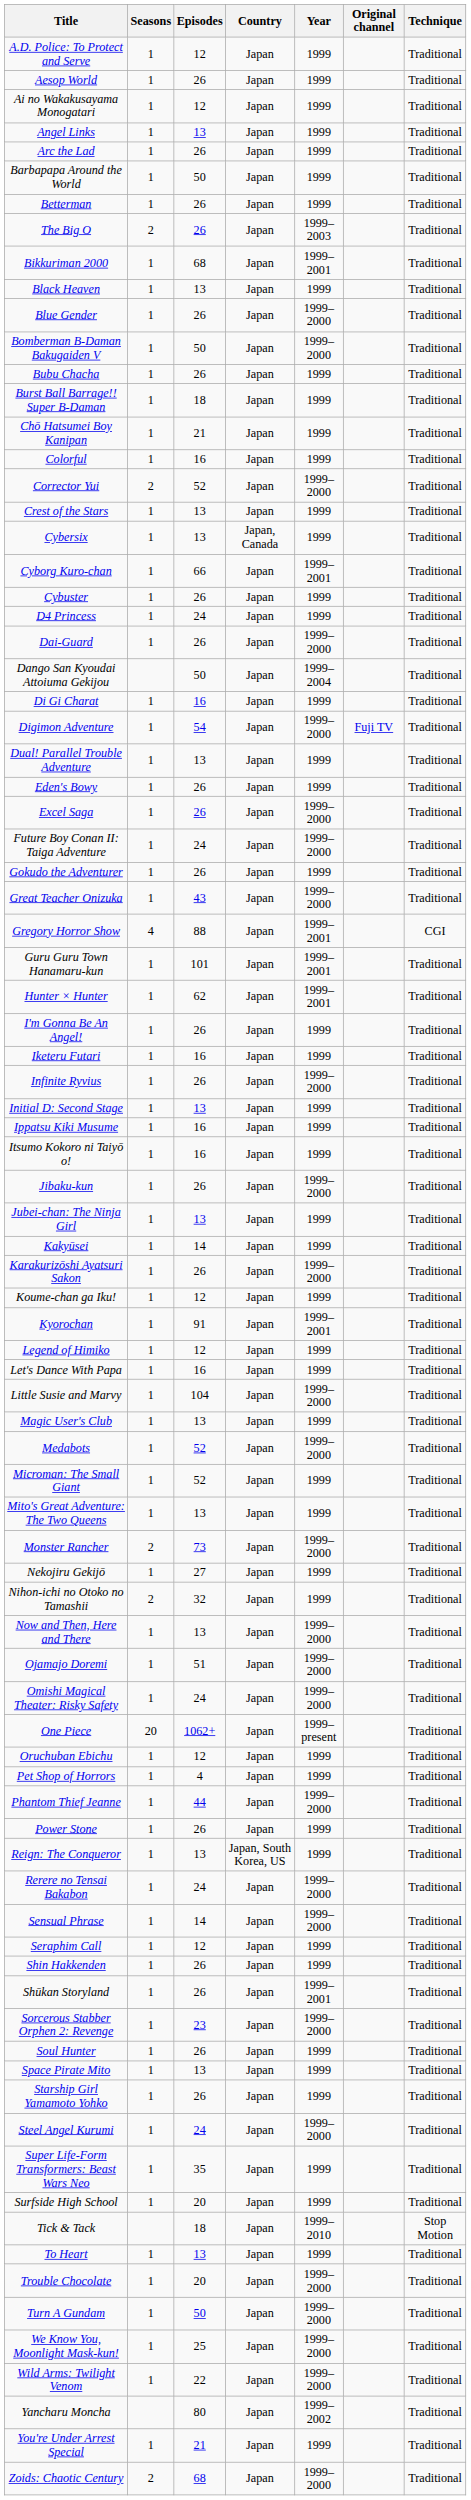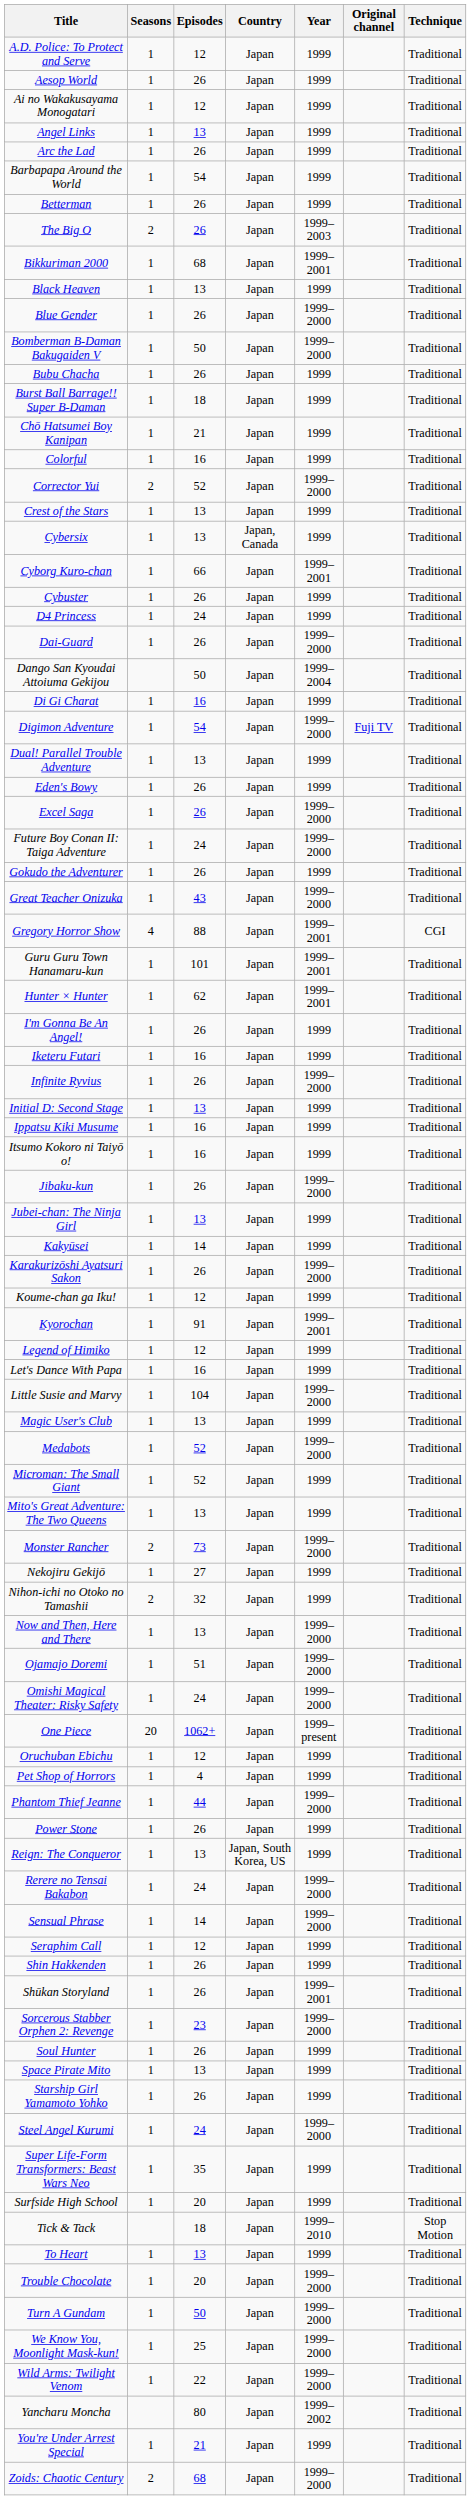 <table class="wikitable sortable" style="text-align:center;">
 <tr>
 <th scope="col"><strong>Title</strong></th>
 <th scope="col"><strong>Seasons</strong></th>
 <th scope="col"><strong>Episodes</strong></th>
 <th scope="col"><strong>Country</strong></th>
 <th scope="col"><strong>Year</strong></th>
 <th scope="col"><strong>Original channel</strong></th>
 <th scope="col"><strong>Technique</strong></th>
 </tr>
 <tr>
 <td><em><a href='#'>A.D. Police: To Protect and Serve</a></em></td>
 <td>1</td>
 <td>12</td>
 <td>Japan</td>
 <td>1999</td>
 <td></td>
 <td>Traditional</td>
 </tr>
 <tr>
 <td><em><a href='#'>Aesop World</a></em></td>
 <td>1</td>
 <td>26</td>
 <td>Japan</td>
 <td>1999</td>
 <td></td>
 <td>Traditional</td>
 </tr>
 <tr>
 <td><em>Ai no Wakakusayama Monogatari</em></td>
 <td>1</td>
 <td>12</td>
 <td>Japan</td>
 <td>1999</td>
 <td></td>
 <td>Traditional</td>
 </tr>
 <tr>
 <td><em><a href='#'>Angel Links</a></em></td>
 <td>1</td>
 <td><a href='#'>13</a></td>
 <td>Japan</td>
 <td>1999</td>
 <td></td>
 <td>Traditional</td>
 </tr>
 <tr>
 <td><em><a href='#'>Arc the Lad</a></em></td>
 <td>1</td>
 <td>26</td>
 <td>Japan</td>
 <td>1999</td>
 <td></td>
 <td>Traditional</td>
 </tr>
 <tr>
 <td><em>Barbapapa Around the World</em></td>
 <td>1</td>
-<td>50</td>
+<td>54</td>
 <td>Japan</td>
 <td>1999</td>
 <td></td>
 <td>Traditional</td>
 </tr>
 <tr>
 <td><em><a href='#'>Betterman</a></em></td>
 <td>1</td>
 <td>26</td>
 <td>Japan</td>
 <td>1999</td>
 <td></td>
 <td>Traditional</td>
 </tr>
 <tr>
 <td data-sort-value="Big O"><em><a href='#'>The Big O</a></em></td>
 <td>2</td>
 <td><a href='#'>26</a></td>
 <td>Japan</td>
 <td>1999–2003</td>
 <td></td>
 <td>Traditional</td>
 </tr>
 <tr>
 <td><em><a href='#'>Bikkuriman 2000</a></em></td>
 <td>1</td>
 <td>68</td>
 <td>Japan</td>
 <td>1999–2001</td>
 <td></td>
 <td>Traditional</td>
 </tr>
 <tr>
 <td><em><a href='#'>Black Heaven</a></em></td>
 <td>1</td>
 <td>13</td>
 <td>Japan</td>
 <td>1999</td>
 <td></td>
 <td>Traditional</td>
 </tr>
 <tr>
 <td><em><a href='#'>Blue Gender</a></em></td>
 <td>1</td>
 <td>26</td>
 <td>Japan</td>
 <td>1999–2000</td>
 <td></td>
 <td>Traditional</td>
 </tr>
 <tr>
 <td><em><a href='#'>Bomberman B-Daman Bakugaiden V</a></em></td>
 <td>1</td>
 <td>50</td>
 <td>Japan</td>
 <td>1999–2000</td>
 <td></td>
 <td>Traditional</td>
 </tr>
 <tr>
 <td><em><a href='#'>Bubu Chacha</a></em></td>
 <td>1</td>
 <td>26</td>
 <td>Japan</td>
 <td>1999</td>
 <td></td>
 <td>Traditional</td>
 </tr>
 <tr>
 <td><em><a href='#'>Burst Ball Barrage!! Super B-Daman</a></em></td>
 <td>1</td>
 <td>18</td>
 <td>Japan</td>
 <td>1999</td>
 <td></td>
 <td>Traditional</td>
 </tr>
 <tr>
 <td><em><a href='#'>Chō Hatsumei Boy Kanipan</a></em></td>
 <td>1</td>
 <td>21</td>
 <td>Japan</td>
 <td>1999</td>
 <td></td>
 <td>Traditional</td>
 </tr>
 <tr>
 <td><em><a href='#'>Colorful</a></em></td>
 <td>1</td>
 <td>16</td>
 <td>Japan</td>
 <td>1999</td>
 <td></td>
 <td>Traditional</td>
 </tr>
 <tr>
 <td><em><a href='#'>Corrector Yui</a></em></td>
 <td>2</td>
 <td>52</td>
 <td>Japan</td>
 <td>1999–2000</td>
 <td></td>
 <td>Traditional</td>
 </tr>
 <tr>
 <td><em><a href='#'>Crest of the Stars</a></em></td>
 <td>1</td>
 <td>13</td>
 <td>Japan</td>
 <td>1999</td>
 <td></td>
 <td>Traditional</td>
 </tr>
 <tr>
 <td><em><a href='#'>Cybersix</a></em></td>
 <td>1</td>
 <td>13</td>
 <td>Japan, Canada</td>
 <td>1999</td>
 <td></td>
 <td>Traditional</td>
 </tr>
 <tr>
 <td><em><a href='#'>Cyborg Kuro-chan</a></em></td>
 <td>1</td>
 <td>66</td>
 <td>Japan</td>
 <td>1999–2001</td>
 <td></td>
 <td>Traditional</td>
 </tr>
 <tr>
 <td><em><a href='#'>Cybuster</a></em></td>
 <td>1</td>
 <td>26</td>
 <td>Japan</td>
 <td>1999</td>
 <td></td>
 <td>Traditional</td>
 </tr>
 <tr>
 <td><em><a href='#'>D4 Princess</a></em></td>
 <td>1</td>
 <td>24</td>
 <td>Japan</td>
 <td>1999</td>
 <td></td>
 <td>Traditional</td>
 </tr>
 <tr>
 <td><em><a href='#'>Dai-Guard</a></em></td>
 <td>1</td>
 <td>26</td>
 <td>Japan</td>
 <td>1999–2000</td>
 <td></td>
 <td>Traditional</td>
 </tr>
 <tr>
 <td><em>Dango San Kyoudai Attoiuma Gekijou</em></td>
 <td></td>
 <td>50</td>
 <td>Japan</td>
 <td>1999–2004</td>
 <td></td>
 <td>Traditional</td>
 </tr>
 <tr>
 <td><em><a href='#'>Di Gi Charat</a></em></td>
 <td>1</td>
 <td><a href='#'>16</a></td>
 <td>Japan</td>
 <td>1999</td>
 <td></td>
 <td>Traditional</td>
 </tr>
 <tr>
 <td><em><a href='#'>Digimon Adventure</a></em></td>
 <td>1</td>
 <td><a href='#'>54</a></td>
 <td>Japan</td>
 <td>1999–2000</td>
 <td><a href='#'>Fuji TV</a></td>
 <td>Traditional</td>
 </tr>
 <tr>
 <td><em><a href='#'>Dual! Parallel Trouble Adventure</a></em></td>
 <td>1</td>
 <td>13</td>
 <td>Japan</td>
 <td>1999</td>
 <td></td>
 <td>Traditional</td>
 </tr>
 <tr>
 <td><em><a href='#'>Eden's Bowy</a></em></td>
 <td>1</td>
 <td>26</td>
 <td>Japan</td>
 <td>1999</td>
 <td></td>
 <td>Traditional</td>
 </tr>
 <tr>
 <td><em><a href='#'>Excel Saga</a></em></td>
 <td>1</td>
 <td><a href='#'>26</a></td>
 <td>Japan</td>
 <td>1999–2000</td>
 <td></td>
 <td>Traditional</td>
 </tr>
 <tr>
 <td><em>Future Boy Conan II: Taiga Adventure</em></td>
 <td>1</td>
 <td>24</td>
 <td>Japan</td>
 <td>1999–2000</td>
 <td></td>
 <td>Traditional</td>
 </tr>
 <tr>
 <td><em><a href='#'>Gokudo the Adventurer</a></em></td>
 <td>1</td>
 <td>26</td>
 <td>Japan</td>
 <td>1999</td>
 <td></td>
 <td>Traditional</td>
 </tr>
 <tr>
 <td><em><a href='#'>Great Teacher Onizuka</a></em></td>
 <td>1</td>
 <td><a href='#'>43</a></td>
 <td>Japan</td>
 <td>1999–2000</td>
 <td></td>
 <td>Traditional</td>
 </tr>
 <tr>
 <td><em><a href='#'>Gregory Horror Show</a></em></td>
 <td>4</td>
 <td>88</td>
 <td>Japan</td>
 <td>1999–2001</td>
 <td></td>
 <td>CGI</td>
 </tr>
 <tr>
 <td><em>Guru Guru Town Hanamaru-kun</em></td>
 <td>1</td>
 <td>101</td>
 <td>Japan</td>
 <td>1999–2001</td>
 <td></td>
 <td>Traditional</td>
 </tr>
 <tr>
 <td><em><a href='#'>Hunter × Hunter</a></em></td>
 <td>1</td>
 <td>62</td>
 <td>Japan</td>
 <td>1999–2001</td>
 <td></td>
 <td>Traditional</td>
 </tr>
 <tr>
 <td><em><a href='#'>I'm Gonna Be An Angel!</a></em></td>
 <td>1</td>
 <td>26</td>
 <td>Japan</td>
 <td>1999</td>
 <td></td>
 <td>Traditional</td>
 </tr>
 <tr>
 <td><em><a href='#'>Iketeru Futari</a></em></td>
 <td>1</td>
 <td>16</td>
 <td>Japan</td>
 <td>1999</td>
 <td></td>
 <td>Traditional</td>
 </tr>
 <tr>
 <td><em><a href='#'>Infinite Ryvius</a></em></td>
 <td>1</td>
 <td>26</td>
 <td>Japan</td>
 <td>1999–2000</td>
 <td></td>
 <td>Traditional</td>
 </tr>
 <tr>
 <td><em><a href='#'>Initial D: Second Stage</a></em></td>
 <td>1</td>
 <td><a href='#'>13</a></td>
 <td>Japan</td>
 <td>1999</td>
 <td></td>
 <td>Traditional</td>
 </tr>
 <tr>
 <td><em><a href='#'>Ippatsu Kiki Musume</a></em></td>
 <td>1</td>
 <td>16</td>
 <td>Japan</td>
 <td>1999</td>
 <td></td>
 <td>Traditional</td>
 </tr>
 <tr>
 <td><em>Itsumo Kokoro ni Taiyō o!</em></td>
 <td>1</td>
 <td>16</td>
 <td>Japan</td>
 <td>1999</td>
 <td></td>
 <td>Traditional</td>
 </tr>
 <tr>
 <td><em><a href='#'>Jibaku-kun</a></em></td>
 <td>1</td>
 <td>26</td>
 <td>Japan</td>
 <td>1999–2000</td>
 <td></td>
 <td>Traditional</td>
 </tr>
 <tr>
 <td><em><a href='#'>Jubei-chan: The Ninja Girl</a></em></td>
 <td>1</td>
 <td><a href='#'>13</a></td>
 <td>Japan</td>
 <td>1999</td>
 <td></td>
 <td>Traditional</td>
 </tr>
 <tr>
 <td><em><a href='#'>Kakyūsei</a></em></td>
 <td>1</td>
 <td>14</td>
 <td>Japan</td>
 <td>1999</td>
 <td></td>
 <td>Traditional</td>
 </tr>
 <tr>
 <td><em><a href='#'>Karakurizōshi Ayatsuri Sakon</a></em></td>
 <td>1</td>
 <td>26</td>
 <td>Japan</td>
 <td>1999–2000</td>
 <td></td>
 <td>Traditional</td>
 </tr>
 <tr>
 <td><em>Koume-chan ga Iku!</em></td>
 <td>1</td>
 <td>12</td>
 <td>Japan</td>
 <td>1999</td>
 <td></td>
 <td>Traditional</td>
 </tr>
 <tr>
 <td><em><a href='#'>Kyorochan</a></em></td>
 <td>1</td>
 <td>91</td>
 <td>Japan</td>
 <td>1999–2001</td>
 <td></td>
 <td>Traditional</td>
 </tr>
 <tr>
 <td><em><a href='#'>Legend of Himiko</a></em></td>
 <td>1</td>
 <td>12</td>
 <td>Japan</td>
 <td>1999</td>
 <td></td>
 <td>Traditional</td>
 </tr>
 <tr>
 <td><em>Let's Dance With Papa</em></td>
 <td>1</td>
 <td>16</td>
 <td>Japan</td>
 <td>1999</td>
 <td></td>
 <td>Traditional</td>
 </tr>
 <tr>
 <td><em>Little Susie and Marvy</em></td>
 <td>1</td>
 <td>104</td>
 <td>Japan</td>
 <td>1999–2000</td>
 <td></td>
 <td>Traditional</td>
 </tr>
 <tr>
 <td><em><a href='#'>Magic User's Club</a></em></td>
 <td>1</td>
 <td>13</td>
 <td>Japan</td>
 <td>1999</td>
 <td></td>
 <td>Traditional</td>
 </tr>
 <tr>
 <td><em><a href='#'>Medabots</a></em></td>
 <td>1</td>
 <td><a href='#'>52</a></td>
 <td>Japan</td>
 <td>1999–2000</td>
 <td></td>
 <td>Traditional</td>
 </tr>
 <tr>
 <td><em><a href='#'>Microman: The Small Giant</a></em></td>
 <td>1</td>
 <td>52</td>
 <td>Japan</td>
 <td>1999</td>
 <td></td>
 <td>Traditional</td>
 </tr>
 <tr>
 <td><em><a href='#'>Mito's Great Adventure: The Two Queens</a></em></td>
 <td>1</td>
 <td>13</td>
 <td>Japan</td>
 <td>1999</td>
 <td></td>
 <td>Traditional</td>
 </tr>
 <tr>
 <td><em><a href='#'>Monster Rancher</a></em></td>
 <td>2</td>
 <td><a href='#'>73</a></td>
 <td>Japan</td>
 <td>1999–2000</td>
 <td></td>
 <td>Traditional</td>
 </tr>
 <tr>
 <td><em>Nekojiru Gekijō</em></td>
 <td>1</td>
 <td>27</td>
 <td>Japan</td>
 <td>1999</td>
 <td></td>
 <td>Traditional</td>
 </tr>
 <tr>
 <td><em>Nihon-ichi no Otoko no Tamashii</em></td>
 <td>2</td>
 <td>32</td>
 <td>Japan</td>
 <td>1999</td>
 <td></td>
 <td>Traditional</td>
 </tr>
 <tr>
 <td><em><a href='#'>Now and Then, Here and There</a></em></td>
 <td>1</td>
 <td>13</td>
 <td>Japan</td>
 <td>1999–2000</td>
 <td></td>
 <td>Traditional</td>
 </tr>
 <tr>
 <td><em><a href='#'>Ojamajo Doremi</a></em></td>
 <td>1</td>
 <td>51</td>
 <td>Japan</td>
 <td>1999–2000</td>
 <td></td>
 <td>Traditional</td>
 </tr>
 <tr>
 <td><em><a href='#'>Omishi Magical Theater: Risky Safety</a></em></td>
 <td>1</td>
 <td>24</td>
 <td>Japan</td>
 <td>1999–2000</td>
 <td></td>
 <td>Traditional</td>
 </tr>
 <tr>
 <td><em><a href='#'>One Piece</a></em></td>
 <td>20</td>
 <td><a href='#'>1062+</a></td>
 <td>Japan</td>
 <td>1999–present</td>
 <td></td>
 <td>Traditional</td>
 </tr>
 <tr>
 <td><em><a href='#'>Oruchuban Ebichu</a></em></td>
 <td>1</td>
 <td>12</td>
 <td>Japan</td>
 <td>1999</td>
 <td></td>
 <td>Traditional</td>
 </tr>
 <tr>
 <td><em><a href='#'>Pet Shop of Horrors</a></em></td>
 <td>1</td>
 <td>4</td>
 <td>Japan</td>
 <td>1999</td>
 <td></td>
 <td>Traditional</td>
 </tr>
 <tr>
 <td><em><a href='#'>Phantom Thief Jeanne</a></em></td>
 <td>1</td>
 <td><a href='#'>44</a></td>
 <td>Japan</td>
 <td>1999–2000</td>
 <td></td>
 <td>Traditional</td>
 </tr>
 <tr>
 <td><em><a href='#'>Power Stone</a></em></td>
 <td>1</td>
 <td>26</td>
 <td>Japan</td>
 <td>1999</td>
 <td></td>
 <td>Traditional</td>
 </tr>
 <tr>
 <td><em><a href='#'>Reign: The Conqueror</a></em></td>
 <td>1</td>
 <td>13</td>
 <td>Japan, South Korea, US</td>
 <td>1999</td>
 <td></td>
 <td>Traditional</td>
 </tr>
 <tr>
 <td><em><a href='#'>Rerere no Tensai Bakabon</a></em></td>
 <td>1</td>
 <td>24</td>
 <td>Japan</td>
 <td>1999–2000</td>
 <td></td>
 <td>Traditional</td>
 </tr>
 <tr>
 <td><em><a href='#'>Sensual Phrase</a></em></td>
 <td>1</td>
 <td>14</td>
 <td>Japan</td>
 <td>1999–2000</td>
 <td></td>
 <td>Traditional</td>
 </tr>
 <tr>
 <td><em><a href='#'>Seraphim Call</a></em></td>
 <td>1</td>
 <td>12</td>
 <td>Japan</td>
 <td>1999</td>
 <td></td>
 <td>Traditional</td>
 </tr>
 <tr>
 <td><em><a href='#'>Shin Hakkenden</a></em></td>
 <td>1</td>
 <td>26</td>
 <td>Japan</td>
 <td>1999</td>
 <td></td>
 <td>Traditional</td>
 </tr>
 <tr>
 <td><em>Shūkan Storyland</em></td>
 <td>1</td>
 <td>26</td>
 <td>Japan</td>
 <td>1999–2001</td>
 <td></td>
 <td>Traditional</td>
 </tr>
 <tr>
 <td><em><a href='#'>Sorcerous Stabber Orphen 2: Revenge</a></em></td>
 <td>1</td>
 <td><a href='#'>23</a></td>
 <td>Japan</td>
 <td>1999–2000</td>
 <td></td>
 <td>Traditional</td>
 </tr>
 <tr>
 <td><em><a href='#'>Soul Hunter</a></em></td>
 <td>1</td>
 <td>26</td>
 <td>Japan</td>
 <td>1999</td>
 <td></td>
 <td>Traditional</td>
 </tr>
 <tr>
 <td><em><a href='#'>Space Pirate Mito</a></em></td>
 <td>1</td>
 <td>13</td>
 <td>Japan</td>
 <td>1999</td>
 <td></td>
 <td>Traditional</td>
 </tr>
 <tr>
 <td><em><a href='#'>Starship Girl Yamamoto Yohko</a></em></td>
 <td>1</td>
 <td>26</td>
 <td>Japan</td>
 <td>1999</td>
 <td></td>
 <td>Traditional</td>
 </tr>
 <tr>
 <td><em><a href='#'>Steel Angel Kurumi</a></em></td>
 <td>1</td>
 <td><a href='#'>24</a></td>
 <td>Japan</td>
 <td>1999–2000</td>
 <td></td>
 <td>Traditional</td>
 </tr>
 <tr>
 <td><em><a href='#'>Super Life-Form Transformers: Beast Wars Neo</a></em></td>
 <td>1</td>
 <td>35</td>
 <td>Japan</td>
 <td>1999</td>
 <td></td>
 <td>Traditional</td>
 </tr>
 <tr>
 <td><em>Surfside High School</em></td>
 <td>1</td>
 <td>20</td>
 <td>Japan</td>
 <td>1999</td>
 <td></td>
 <td>Traditional</td>
 </tr>
 <tr>
 <td><em>Tick & Tack</em></td>
 <td></td>
 <td>18</td>
 <td>Japan</td>
 <td>1999–2010</td>
 <td></td>
 <td>Stop Motion</td>
 </tr>
 <tr>
 <td><em><a href='#'>To Heart</a></em></td>
 <td>1</td>
 <td><a href='#'>13</a></td>
 <td>Japan</td>
 <td>1999</td>
 <td></td>
 <td>Traditional</td>
 </tr>
 <tr>
 <td><em><a href='#'>Trouble Chocolate</a></em></td>
 <td>1</td>
 <td>20</td>
 <td>Japan</td>
 <td>1999–2000</td>
 <td></td>
 <td>Traditional</td>
 </tr>
 <tr>
 <td><em><a href='#'>Turn A Gundam</a></em></td>
 <td>1</td>
 <td><a href='#'>50</a></td>
 <td>Japan</td>
 <td>1999–2000</td>
 <td></td>
 <td>Traditional</td>
 </tr>
 <tr>
 <td><em><a href='#'>We Know You, Moonlight Mask-kun!</a></em></td>
 <td>1</td>
 <td>25</td>
 <td>Japan</td>
 <td>1999–2000</td>
 <td></td>
 <td>Traditional</td>
 </tr>
 <tr>
 <td><em><a href='#'>Wild Arms: Twilight Venom</a></em></td>
 <td>1</td>
 <td>22</td>
 <td>Japan</td>
 <td>1999–2000</td>
 <td></td>
 <td>Traditional</td>
 </tr>
 <tr>
 <td><em>Yancharu Moncha</em></td>
 <td></td>
 <td>80</td>
 <td>Japan</td>
 <td>1999–2002</td>
 <td></td>
 <td>Traditional</td>
 </tr>
 <tr>
 <td><em><a href='#'>You're Under Arrest Special</a></em></td>
 <td>1</td>
 <td><a href='#'>21</a></td>
 <td>Japan</td>
 <td>1999</td>
 <td></td>
 <td>Traditional</td>
 </tr>
 <tr>
 <td><em><a href='#'>Zoids: Chaotic Century</a></em></td>
 <td>2</td>
 <td><a href='#'>68</a></td>
 <td>Japan</td>
 <td>1999–2000</td>
 <td></td>
 <td>Traditional</td>
 </tr>
 </table>
